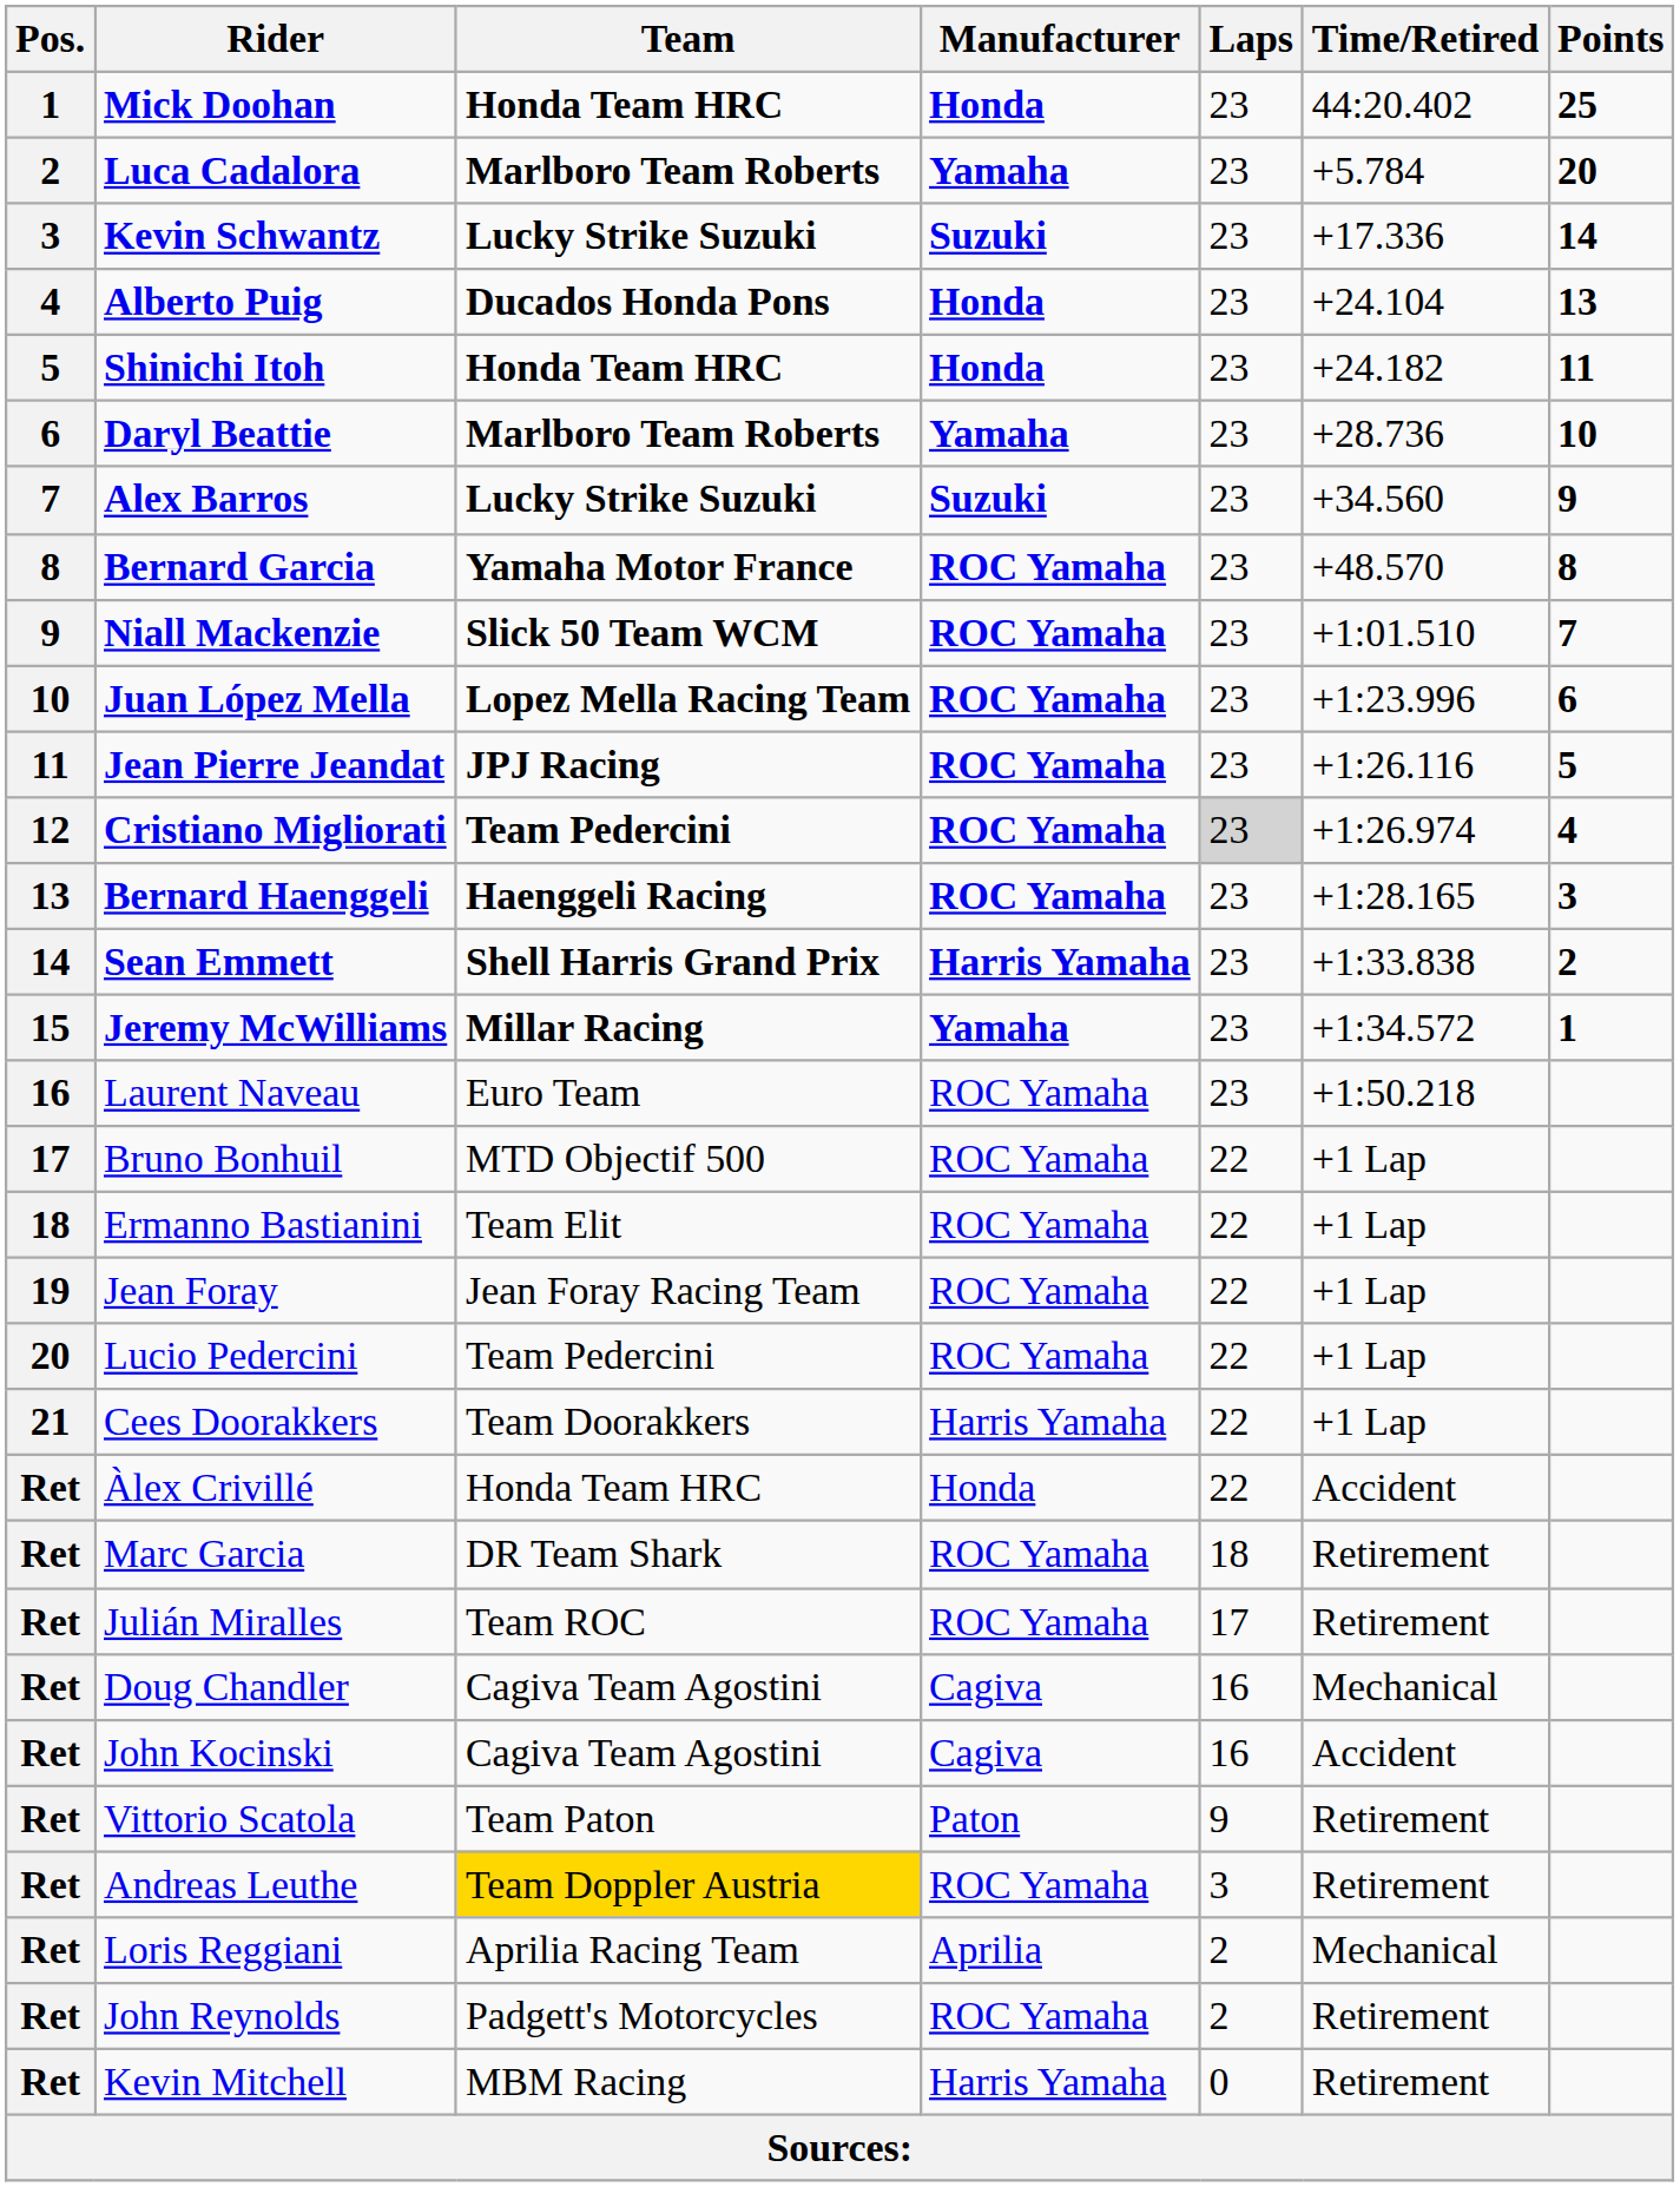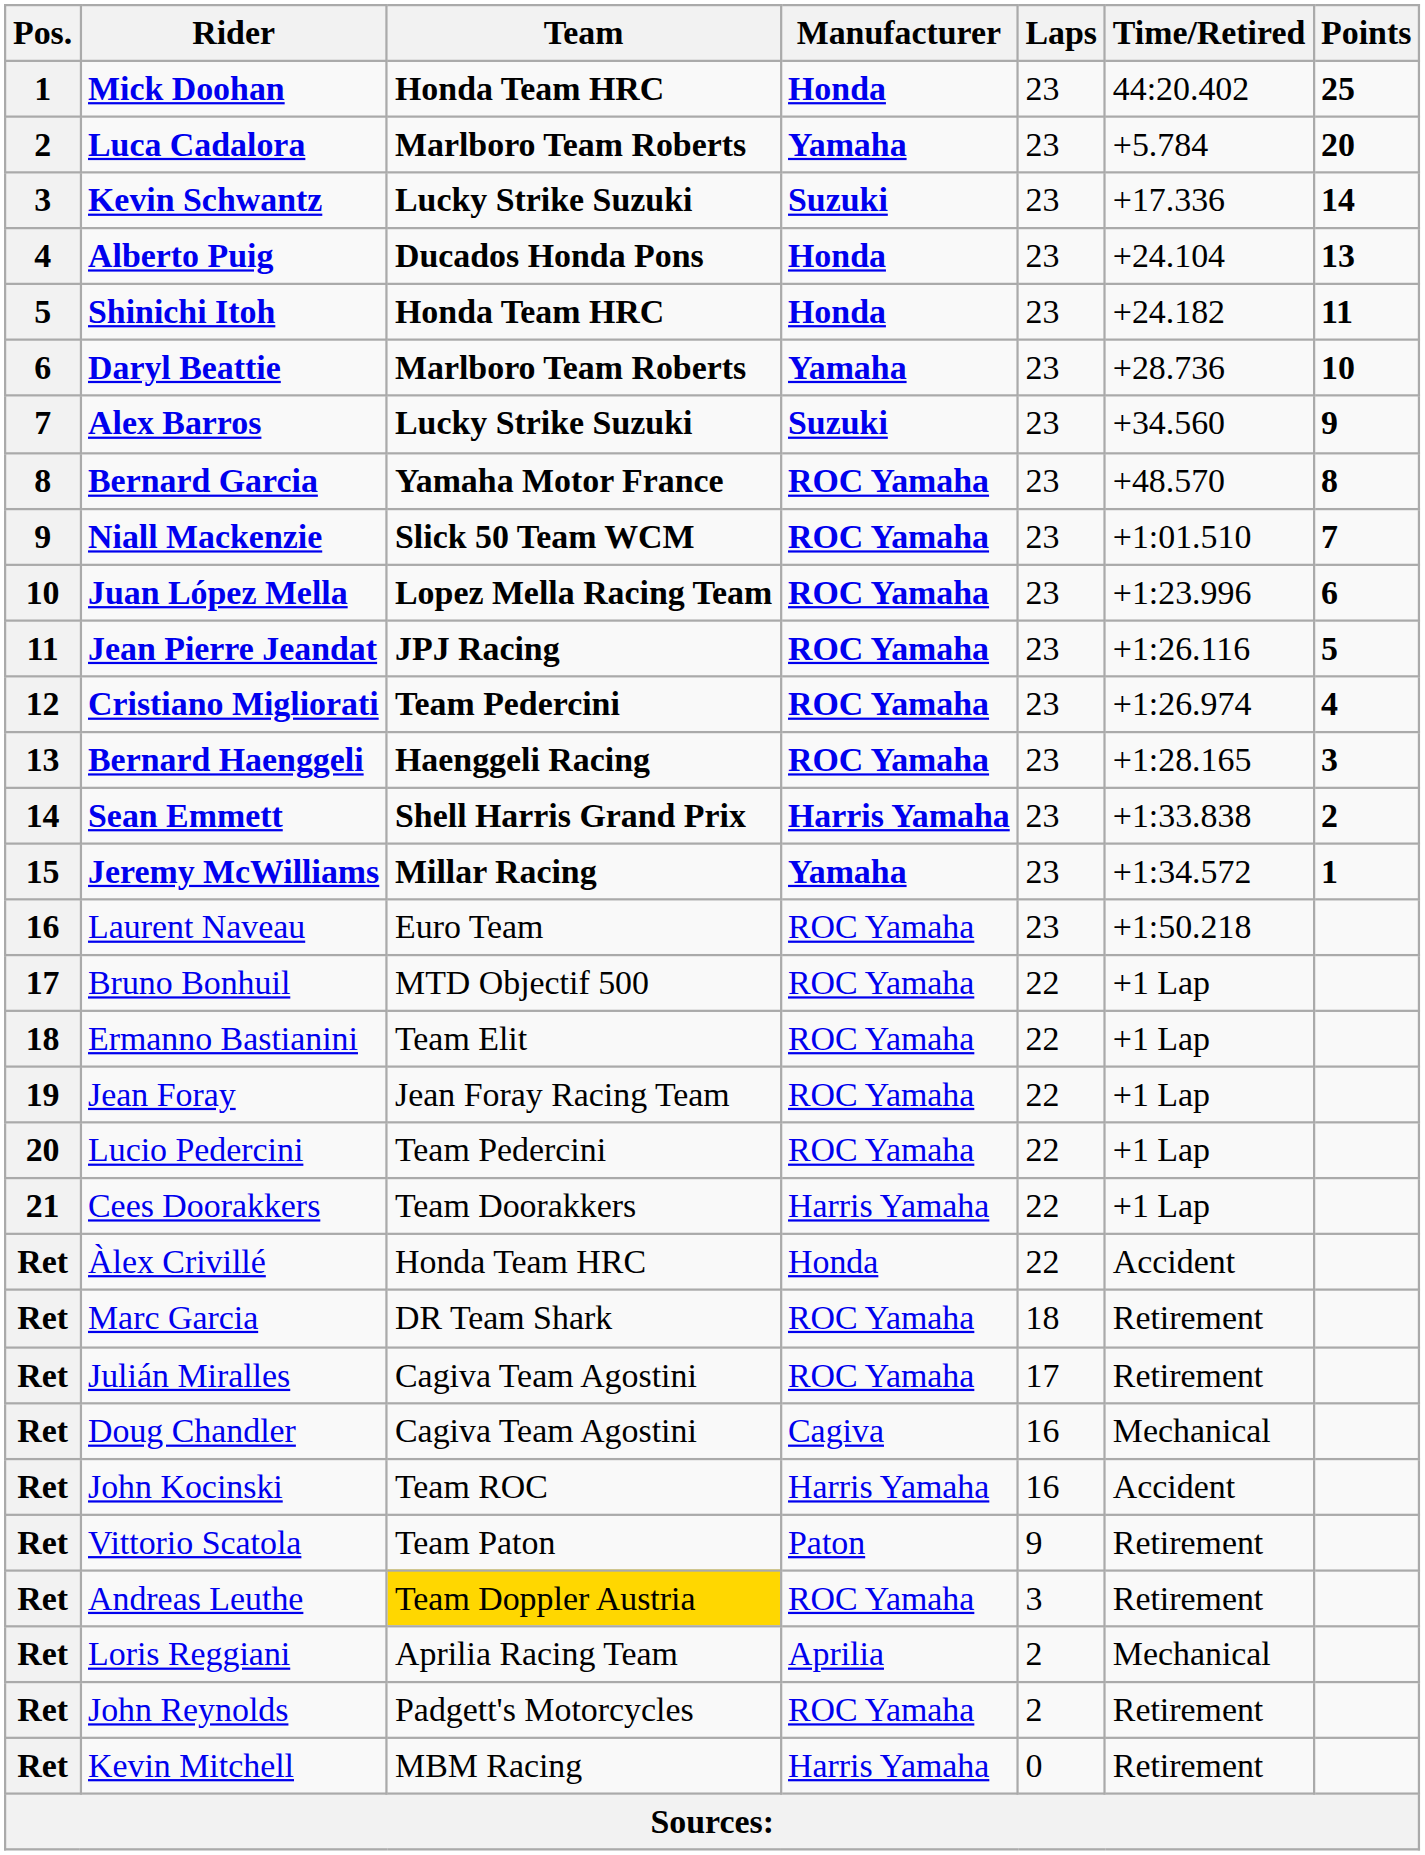 <table class="wikitable" style="font-size: 95%;">
 <tr>
 <th>Pos.</th>
 <th>Rider</th>
 <th>Team</th>
 <th>Manufacturer</th>
 <th>Laps</th>
 <th>Time/Retired</th>
 <th>Points</th>
 </tr>
 <tr>
 <th>1</th>
 <td> <strong><a href='#'>Mick Doohan</a></strong></td>
 <td><strong>Honda Team HRC</strong></td>
 <td><strong><a href='#'>Honda</a></strong></td>
 <td>23</td>
 <td>44:20.402</td>
 <td><strong>25</strong></td>
 </tr>
 <tr>
 <th>2</th>
 <td> <strong><a href='#'>Luca Cadalora</a></strong></td>
 <td><strong>Marlboro Team Roberts</strong></td>
 <td><strong><a href='#'>Yamaha</a></strong></td>
 <td>23</td>
 <td>+5.784</td>
 <td><strong>20</strong></td>
 </tr>
 <tr>
 <th>3</th>
 <td> <strong><a href='#'>Kevin Schwantz</a></strong></td>
 <td><strong>Lucky Strike Suzuki</strong></td>
 <td><strong><a href='#'>Suzuki</a></strong></td>
 <td>23</td>
 <td>+17.336</td>
 <td><strong>14</strong></td>
 </tr>
 <tr>
 <th>4</th>
 <td> <strong><a href='#'>Alberto Puig</a></strong></td>
 <td><strong>Ducados Honda Pons</strong></td>
 <td><strong><a href='#'>Honda</a></strong></td>
 <td>23</td>
 <td>+24.104</td>
 <td><strong>13</strong></td>
 </tr>
 <tr>
 <th>5</th>
 <td> <strong><a href='#'>Shinichi Itoh</a></strong></td>
 <td><strong>Honda Team HRC</strong></td>
 <td><strong><a href='#'>Honda</a></strong></td>
 <td>23</td>
 <td>+24.182</td>
 <td><strong>11</strong></td>
 </tr>
 <tr>
 <th>6</th>
 <td> <strong><a href='#'>Daryl Beattie</a></strong></td>
 <td><strong>Marlboro Team Roberts</strong></td>
 <td><strong><a href='#'>Yamaha</a></strong></td>
 <td>23</td>
 <td>+28.736</td>
 <td><strong>10</strong></td>
 </tr>
 <tr>
 <th>7</th>
 <td> <strong><a href='#'>Alex Barros</a></strong></td>
 <td><strong>Lucky Strike Suzuki</strong></td>
 <td><strong><a href='#'>Suzuki</a></strong></td>
 <td>23</td>
 <td>+34.560</td>
 <td><strong>9</strong></td>
 </tr>
 <tr>
 <th>8</th>
 <td> <strong><a href='#'>Bernard Garcia</a></strong></td>
 <td><strong>Yamaha Motor France</strong></td>
 <td><strong><a href='#'>ROC Yamaha</a></strong></td>
 <td>23</td>
 <td>+48.570</td>
 <td><strong>8</strong></td>
 </tr>
 <tr>
 <th>9</th>
 <td> <strong><a href='#'>Niall Mackenzie</a></strong></td>
 <td><strong>Slick 50 Team WCM</strong></td>
 <td><strong><a href='#'>ROC Yamaha</a></strong></td>
 <td>23</td>
 <td>+1:01.510</td>
 <td><strong>7</strong></td>
 </tr>
 <tr>
 <th>10</th>
 <td> <strong><a href='#'>Juan López Mella</a></strong></td>
 <td><strong>Lopez Mella Racing Team</strong></td>
 <td><strong><a href='#'>ROC Yamaha</a></strong></td>
 <td>23</td>
 <td>+1:23.996</td>
 <td><strong>6</strong></td>
 </tr>
 <tr>
 <th>11</th>
 <td> <strong><a href='#'>Jean Pierre Jeandat</a></strong></td>
 <td><strong>JPJ Racing</strong></td>
 <td><strong><a href='#'>ROC Yamaha</a></strong></td>
 <td>23</td>
 <td>+1:26.116</td>
 <td><strong>5</strong></td>
 </tr>
 <tr>
 <th>12</th>
 <td> <strong><a href='#'>Cristiano Migliorati</a></strong></td>
 <td><strong>Team Pedercini</strong></td>
 <td><strong><a href='#'>ROC Yamaha</a></strong></td>
-<td style="background: lightgrey;">23</td>
+<td>23</td>
 <td>+1:26.974</td>
 <td><strong>4</strong></td>
 </tr>
 <tr>
 <th>13</th>
 <td> <strong><a href='#'>Bernard Haenggeli</a></strong></td>
 <td><strong>Haenggeli Racing</strong></td>
 <td><strong><a href='#'>ROC Yamaha</a></strong></td>
 <td>23</td>
 <td>+1:28.165</td>
 <td><strong>3</strong></td>
 </tr>
 <tr>
 <th>14</th>
 <td> <strong><a href='#'>Sean Emmett</a></strong></td>
 <td><strong>Shell Harris Grand Prix</strong></td>
 <td><strong><a href='#'>Harris Yamaha</a></strong></td>
 <td>23</td>
 <td>+1:33.838</td>
 <td><strong>2</strong></td>
 </tr>
 <tr>
 <th>15</th>
 <td> <strong><a href='#'>Jeremy McWilliams</a></strong></td>
 <td><strong>Millar Racing</strong></td>
 <td><strong><a href='#'>Yamaha</a></strong></td>
 <td>23</td>
 <td>+1:34.572</td>
 <td><strong>1</strong></td>
 </tr>
 <tr>
 <th>16</th>
 <td> <a href='#'>Laurent Naveau</a></td>
 <td>Euro Team</td>
 <td><a href='#'>ROC Yamaha</a></td>
 <td>23</td>
 <td>+1:50.218</td>
 <td></td>
 </tr>
 <tr>
 <th>17</th>
 <td> <a href='#'>Bruno Bonhuil</a></td>
 <td>MTD Objectif 500</td>
 <td><a href='#'>ROC Yamaha</a></td>
 <td>22</td>
 <td>+1 Lap</td>
 <td></td>
 </tr>
 <tr>
 <th>18</th>
 <td> <a href='#'>Ermanno Bastianini</a></td>
 <td>Team Elit</td>
 <td><a href='#'>ROC Yamaha</a></td>
 <td>22</td>
 <td>+1 Lap</td>
 <td></td>
 </tr>
 <tr>
 <th>19</th>
 <td> <a href='#'>Jean Foray</a></td>
 <td>Jean Foray Racing Team</td>
 <td><a href='#'>ROC Yamaha</a></td>
 <td>22</td>
 <td>+1 Lap</td>
 <td></td>
 </tr>
 <tr>
 <th>20</th>
 <td> <a href='#'>Lucio Pedercini</a></td>
 <td>Team Pedercini</td>
 <td><a href='#'>ROC Yamaha</a></td>
 <td>22</td>
 <td>+1 Lap</td>
 <td></td>
 </tr>
 <tr>
 <th>21</th>
 <td> <a href='#'>Cees Doorakkers</a></td>
 <td>Team Doorakkers</td>
 <td><a href='#'>Harris Yamaha</a></td>
 <td>22</td>
 <td>+1 Lap</td>
 <td></td>
 </tr>
 <tr>
 <th>Ret</th>
 <td> <a href='#'>Àlex Crivillé</a></td>
 <td>Honda Team HRC</td>
 <td><a href='#'>Honda</a></td>
 <td>22</td>
 <td>Accident</td>
 <td></td>
 </tr>
 <tr>
 <th>Ret</th>
 <td> <a href='#'>Marc Garcia</a></td>
 <td>DR Team Shark</td>
 <td><a href='#'>ROC Yamaha</a></td>
 <td>18</td>
 <td>Retirement</td>
 <td></td>
 </tr>
 <tr>
 <th>Ret</th>
 <td> <a href='#'>Julián Miralles</a></td>
-<td>Team ROC</td>
+<td>Cagiva Team Agostini</td>
 <td><a href='#'>ROC Yamaha</a></td>
 <td>17</td>
 <td>Retirement</td>
 <td></td>
 </tr>
 <tr>
 <th>Ret</th>
 <td> <a href='#'>Doug Chandler</a></td>
 <td>Cagiva Team Agostini</td>
 <td><a href='#'>Cagiva</a></td>
 <td>16</td>
 <td>Mechanical</td>
 <td></td>
 </tr>
 <tr>
 <th>Ret</th>
 <td> <a href='#'>John Kocinski</a></td>
-<td>Cagiva Team Agostini</td>
-<td><a href='#'>Cagiva</a></td>
+<td>Team ROC</td>
+<td><a href='#'>Harris Yamaha</a></td>
 <td>16</td>
 <td>Accident</td>
 <td></td>
 </tr>
 <tr>
 <th>Ret</th>
 <td> <a href='#'>Vittorio Scatola</a></td>
 <td>Team Paton</td>
 <td><a href='#'>Paton</a></td>
 <td>9</td>
 <td>Retirement</td>
 <td></td>
 </tr>
 <tr>
 <th>Ret</th>
 <td> <a href='#'>Andreas Leuthe</a></td>
 <td style="background: gold;">Team Doppler Austria</td>
 <td><a href='#'>ROC Yamaha</a></td>
 <td>3</td>
 <td>Retirement</td>
 <td></td>
 </tr>
 <tr>
 <th>Ret</th>
 <td> <a href='#'>Loris Reggiani</a></td>
 <td>Aprilia Racing Team</td>
 <td><a href='#'>Aprilia</a></td>
 <td>2</td>
 <td>Mechanical</td>
 <td></td>
 </tr>
 <tr>
 <th>Ret</th>
 <td> <a href='#'>John Reynolds</a></td>
 <td>Padgett's Motorcycles</td>
 <td><a href='#'>ROC Yamaha</a></td>
 <td>2</td>
 <td>Retirement</td>
 <td></td>
 </tr>
 <tr>
 <th>Ret</th>
 <td> <a href='#'>Kevin Mitchell</a></td>
 <td>MBM Racing</td>
 <td><a href='#'>Harris Yamaha</a></td>
 <td>0</td>
 <td>Retirement</td>
 <td></td>
 </tr>
 <tr>
 <th colspan=8>Sources:</th>
 </tr>
 </table>
